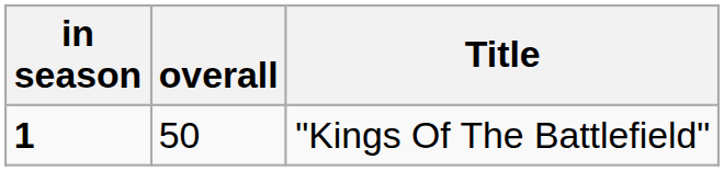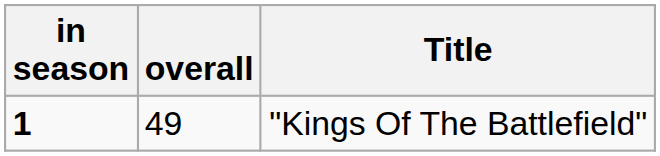 <table class="wikitable">
 <tr>
 <th> in<br>season</th>
 <th><br>overall</th>
 <th>Title</th>
 </tr>
 <tr>
 <td><strong>1</strong></td>
-<td>50</td>
+<td>49</td>
 <td>"Kings Of The Battlefield"</td>
 </tr>
 </table>
